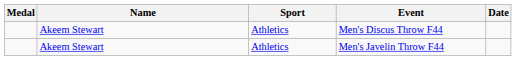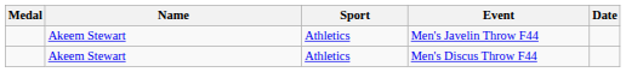 <table class="wikitable sortable"  style="font-size:95%">
 <tr>
 <th>Medal</th>
 <th style="width:20em">Name</th>
 <th style="width:8em">Sport</th>
 <th style="width:14em">Event</th>
 <th>Date</th>
 </tr>
 <tr>
 <td></td>
 <td><a href='#'>Akeem Stewart</a></td>
 <td><a href='#'>Athletics</a></td>
-<td><a href='#'>Men's Discus Throw F44</a></td>
+<td><a href='#'>Men's Javelin Throw F44</a></td>
 <td></td>
 </tr>
 <tr>
 <td></td>
 <td><a href='#'>Akeem Stewart</a></td>
 <td><a href='#'>Athletics</a></td>
-<td><a href='#'>Men's Javelin Throw F44</a></td>
+<td><a href='#'>Men's Discus Throw F44</a></td>
 <td></td>
 </tr>
 </table>
